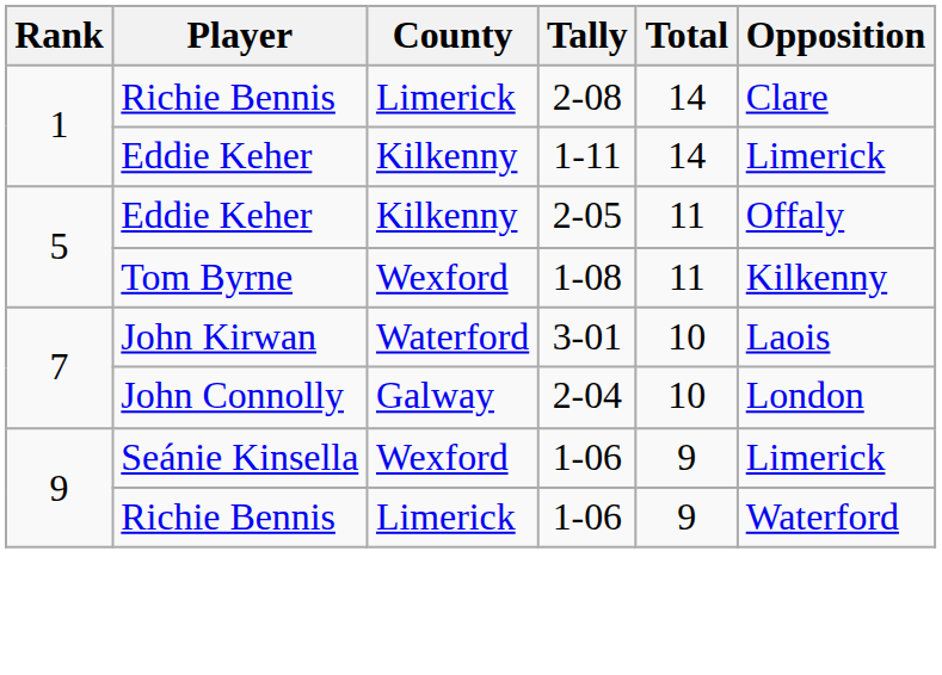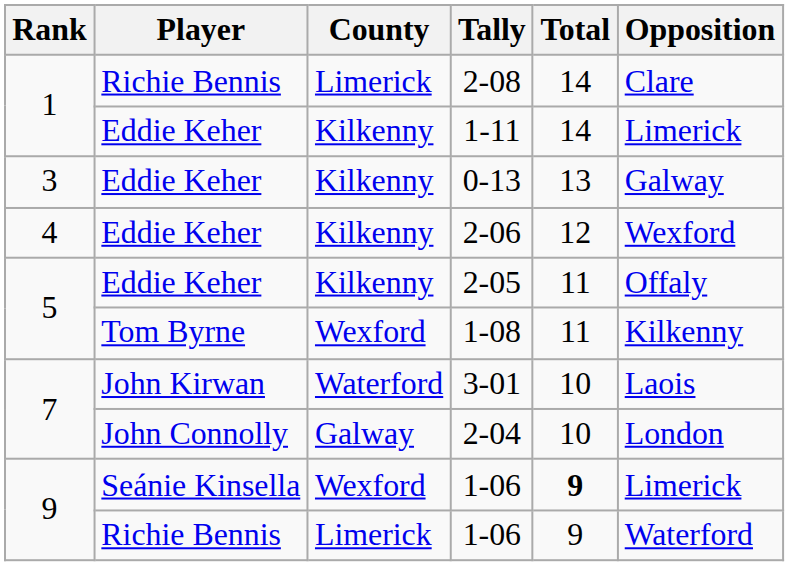 <table class="wikitable">
 <tr>
 <th>Rank</th>
 <th>Player</th>
 <th>County</th>
 <th>Tally</th>
 <th>Total</th>
 <th>Opposition</th>
 </tr>
 <tr>
 <td rowspan=2 align=center>1</td>
 <td><a href='#'>Richie Bennis</a></td>
 <td><a href='#'>Limerick</a></td>
 <td align=center>2-08</td>
 <td align=center>14</td>
 <td><a href='#'>Clare</a></td>
 </tr>
 <tr>
 <td><a href='#'>Eddie Keher</a></td>
 <td><a href='#'>Kilkenny</a></td>
 <td align=center>1-11</td>
 <td align=center>14</td>
 <td><a href='#'>Limerick</a></td>
+</tr>
+<tr>
+<td rowspan=1 align=center>3</td>
+<td><a href='#'>Eddie Keher</a></td>
+<td><a href='#'>Kilkenny</a></td>
+<td align=center>0-13</td>
+<td align=center>13</td>
+<td><a href='#'>Galway</a></td>
+</tr>
+<tr>
+<td rowspan=1 align=center>4</td>
+<td><a href='#'>Eddie Keher</a></td>
+<td><a href='#'>Kilkenny</a></td>
+<td align=center>2-06</td>
+<td align=center>12</td>
+<td><a href='#'>Wexford</a></td>
 </tr>
 <tr>
 <td rowspan=2 align=center>5</td>
 <td><a href='#'>Eddie Keher</a></td>
 <td><a href='#'>Kilkenny</a></td>
 <td align=center>2-05</td>
 <td align=center>11</td>
 <td><a href='#'>Offaly</a></td>
 </tr>
 <tr>
 <td><a href='#'>Tom Byrne</a></td>
 <td><a href='#'>Wexford</a></td>
 <td align=center>1-08</td>
 <td align=center>11</td>
 <td><a href='#'>Kilkenny</a></td>
 </tr>
 <tr>
 <td rowspan=2 align=center>7</td>
 <td><a href='#'>John Kirwan</a></td>
 <td><a href='#'>Waterford</a></td>
 <td align=center>3-01</td>
 <td align=center>10</td>
 <td><a href='#'>Laois</a></td>
 </tr>
 <tr>
 <td><a href='#'>John Connolly</a></td>
 <td><a href='#'>Galway</a></td>
 <td align=center>2-04</td>
 <td align=center>10</td>
 <td><a href='#'>London</a></td>
 </tr>
 <tr>
 <td rowspan=2 align=center>9</td>
 <td><a href='#'>Seánie Kinsella</a></td>
 <td><a href='#'>Wexford</a></td>
 <td align=center>1-06</td>
-<td align=center>9</td>
+<td align=center><strong>9</strong></td>
 <td><a href='#'>Limerick</a></td>
 </tr>
 <tr>
 <td><a href='#'>Richie Bennis</a></td>
 <td><a href='#'>Limerick</a></td>
 <td align=center>1-06</td>
 <td align=center>9</td>
 <td><a href='#'>Waterford</a></td>
 </tr>
 </table>
